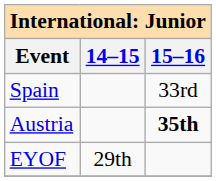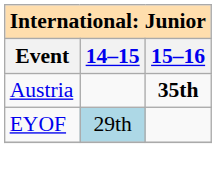 <table class="wikitable" style="text-align:center">
 <tr>
 <th style="background-color: #ffdead;" colspan="3" align="center">International: Junior</th>
 </tr>
 <tr>
 <th>Event</th>
 <th><a href='#'>14–15</a></th>
 <th><a href='#'>15–16</a></th>
 </tr>
 <tr>
-<td align="left"> <a href='#'>Spain</a></td>
-<td></td>
-<td>33rd</td>
-</tr>
-<tr>
 <td align="left"> <a href='#'>Austria</a></td>
 <td></td>
 <td><strong>35th</strong></td>
 </tr>
 <tr>
 <td align="left"><a href='#'>EYOF</a></td>
-<td>29th</td>
+<td style="background: lightblue;">29th</td>
 <td></td>
 </tr>
 <tr>
 </tr>
 </table>
